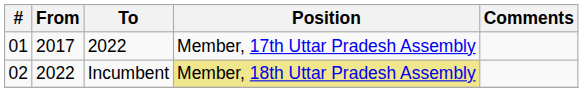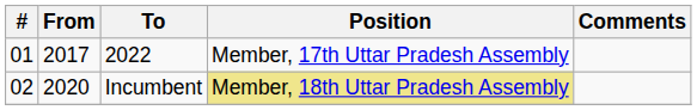 <table class="wikitable sortable">
 <tr>
 <th>#</th>
 <th>From</th>
 <th>To</th>
 <th>Position</th>
 <th>Comments</th>
 </tr>
 <tr>
 <td>01</td>
 <td>2017</td>
 <td>2022</td>
 <td>Member, <a href='#'>17th Uttar Pradesh Assembly</a></td>
 <td></td>
 </tr>
 <tr>
 <td>02</td>
-<td>2022</td>
+<td>2020</td>
 <td>Incumbent</td>
 <td style="background: khaki;">Member, <a href='#'>18th Uttar Pradesh Assembly</a></td>
 <td></td>
 </tr>
 <tr>
 </tr>
 </table>
